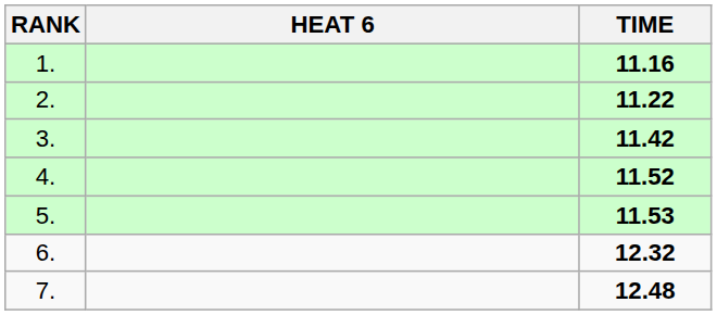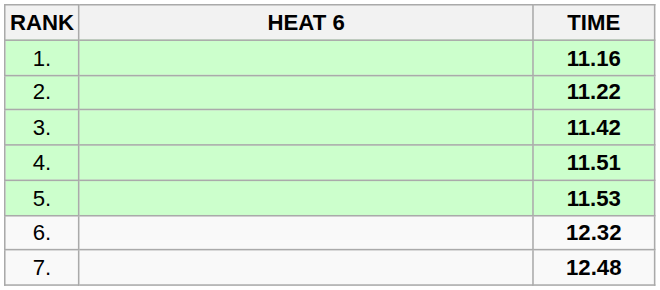 <table class="wikitable" style="border-collapse: collapse; font-size: 90%;">
 <tr>
 <th>RANK</th>
 <th style="width: 20em">HEAT 6</th>
 <th style="width: 5em">TIME</th>
 </tr>
 <tr style="background:#ccffcc;">
 <td align="center">1.</td>
 <td></td>
 <td align="center"><strong>11.16</strong></td>
 </tr>
 <tr style="background:#ccffcc;">
 <td align="center">2.</td>
 <td></td>
 <td align="center"><strong>11.22</strong></td>
 </tr>
 <tr style="background:#ccffcc;">
 <td align="center">3.</td>
 <td></td>
 <td align="center"><strong>11.42</strong></td>
 </tr>
 <tr style="background:#ccffcc;">
 <td align="center">4.</td>
 <td></td>
-<td align="center"><strong>11.52</strong></td>
+<td align="center"><strong>11.51</strong></td>
 </tr>
 <tr style="background:#ccffcc;">
 <td align="center">5.</td>
 <td></td>
 <td align="center"><strong>11.53</strong></td>
 </tr>
 <tr>
 <td align="center">6.</td>
 <td></td>
 <td align="center"><strong>12.32</strong></td>
 </tr>
 <tr>
 <td align="center">7.</td>
 <td></td>
 <td align="center"><strong>12.48</strong></td>
 </tr>
 </table>
